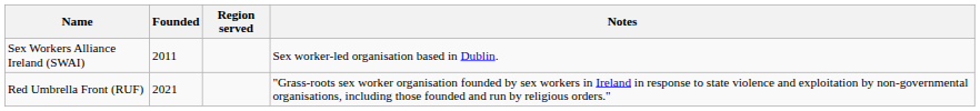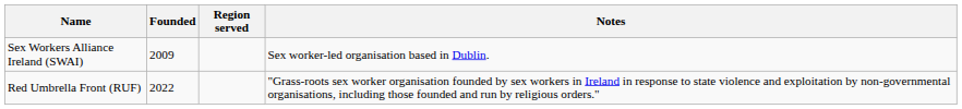 <table class="wikitable sortable">
 <tr>
 <th>Name</th>
 <th>Founded</th>
 <th>Region served</th>
 <th>Notes</th>
 </tr>
 <tr>
 <td>Sex Workers Alliance Ireland (SWAI)</td>
-<td>2011</td>
+<td>2009</td>
 <td></td>
 <td>Sex worker-led organisation based in <a href='#'>Dublin</a>.</td>
 </tr>
 <tr>
 <td>Red Umbrella Front (RUF)</td>
-<td>2021</td>
+<td>2022</td>
 <td></td>
 <td>"Grass-roots sex worker organisation founded by sex workers in <a href='#'>Ireland</a> in response to state violence and exploitation by non-governmental organisations, including those founded and run by religious orders."</td>
 </tr>
 </table>
